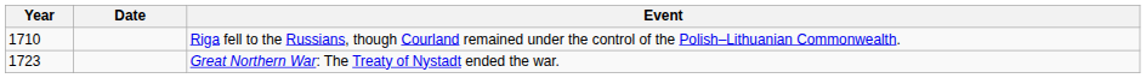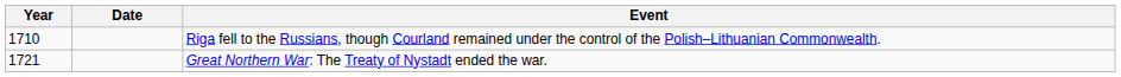 <table class="wikitable" width="100%">
 <tr>
 <th style="width:6%">Year</th>
 <th style="width:10%">Date</th>
 <th>Event</th>
 </tr>
 <tr>
 <td>1710</td>
 <td></td>
 <td><a href='#'>Riga</a> fell to the <a href='#'>Russians</a>, though <a href='#'>Courland</a> remained under the control of the <a href='#'>Polish–Lithuanian Commonwealth</a>.</td>
 </tr>
 <tr>
-<td>1723</td>
+<td>1721</td>
 <td></td>
 <td><em><a href='#'>Great Northern War</a></em>: The <a href='#'>Treaty of Nystadt</a> ended the war.</td>
 </tr>
 </table>
